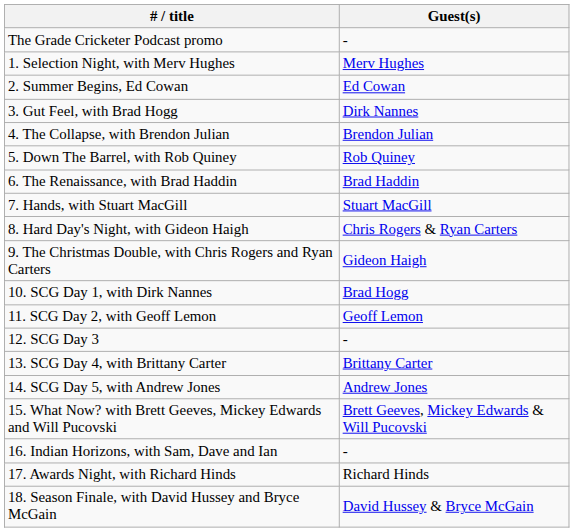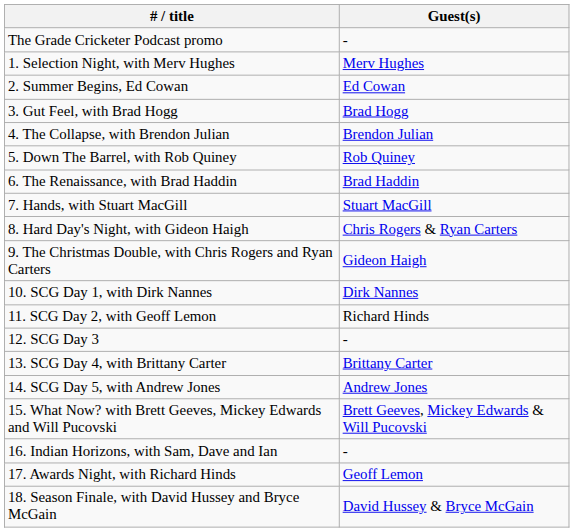 <table class="wikitable">
 <tr>
 <th># / title</th>
 <th>Guest(s)</th>
 </tr>
 <tr>
 <td>The Grade Cricketer Podcast promo</td>
 <td>-</td>
 </tr>
 <tr>
 <td>1. Selection Night, with Merv Hughes</td>
 <td><a href='#'>Merv Hughes</a></td>
 </tr>
 <tr>
 <td>2. Summer Begins, Ed Cowan</td>
 <td><a href='#'>Ed Cowan</a></td>
 </tr>
 <tr>
 <td>3. Gut Feel, with Brad Hogg</td>
-<td><a href='#'>Dirk Nannes</a></td>
+<td><a href='#'>Brad Hogg</a></td>
 </tr>
 <tr>
 <td>4. The Collapse, with Brendon Julian</td>
 <td><a href='#'>Brendon Julian</a></td>
 </tr>
 <tr>
 <td>5. Down The Barrel, with Rob Quiney</td>
 <td><a href='#'>Rob Quiney</a></td>
 </tr>
 <tr>
 <td>6. The Renaissance, with Brad Haddin</td>
 <td><a href='#'>Brad Haddin</a></td>
 </tr>
 <tr>
 <td>7. Hands, with Stuart MacGill</td>
 <td><a href='#'>Stuart MacGill</a></td>
 </tr>
 <tr>
 <td>8. Hard Day's Night, with Gideon Haigh</td>
 <td><a href='#'>Chris Rogers</a> & <a href='#'>Ryan Carters</a></td>
 </tr>
 <tr>
 <td>9. The Christmas Double, with Chris Rogers and Ryan Carters</td>
 <td><a href='#'>Gideon Haigh</a></td>
 </tr>
 <tr>
 <td>10. SCG Day 1, with Dirk Nannes</td>
-<td><a href='#'>Brad Hogg</a></td>
+<td><a href='#'>Dirk Nannes</a></td>
 </tr>
 <tr>
 <td>11. SCG Day 2, with Geoff Lemon</td>
-<td><a href='#'>Geoff Lemon</a></td>
+<td>Richard Hinds</td>
 </tr>
 <tr>
 <td>12. SCG Day 3</td>
 <td>-</td>
 </tr>
 <tr>
 <td>13. SCG Day 4, with Brittany Carter</td>
 <td><a href='#'>Brittany Carter</a></td>
 </tr>
 <tr>
 <td>14. SCG Day 5, with Andrew Jones</td>
 <td><a href='#'>Andrew Jones</a></td>
 </tr>
 <tr>
 <td>15. What Now? with Brett Geeves, Mickey Edwards and Will Pucovski</td>
 <td><a href='#'>Brett Geeves</a>, <a href='#'>Mickey Edwards</a> & <a href='#'>Will Pucovski</a></td>
 </tr>
 <tr>
 <td>16. Indian Horizons, with Sam, Dave and Ian</td>
 <td>-</td>
 </tr>
 <tr>
 <td>17. Awards Night, with Richard Hinds</td>
-<td>Richard Hinds</td>
+<td><a href='#'>Geoff Lemon</a></td>
 </tr>
 <tr>
 <td>18. Season Finale, with David Hussey and Bryce McGain</td>
 <td><a href='#'>David Hussey</a> & <a href='#'>Bryce McGain</a></td>
 </tr>
 </table>
